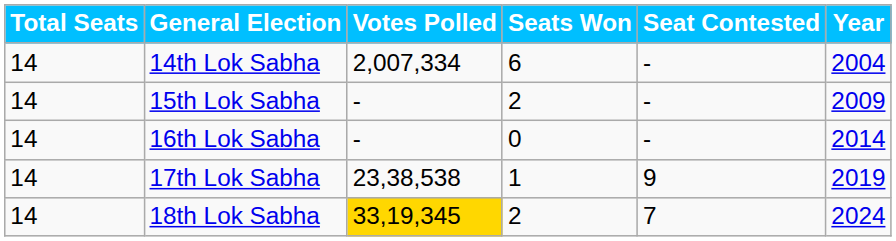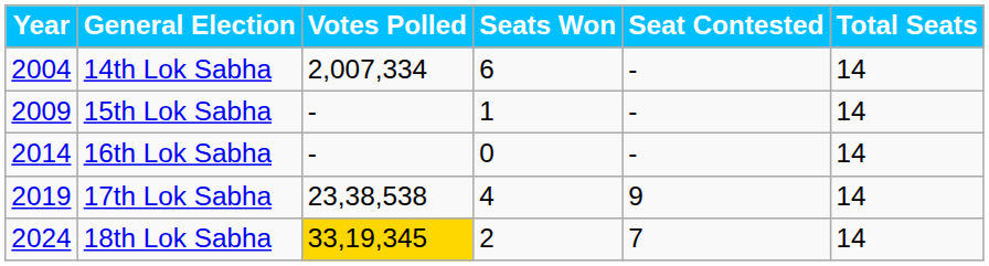 <table class="wikitable">
 <tr>
-<th style="background-color:#00BFFF; color:white">Total Seats</th>
+<th style="background-color:#00BFFF; color:white">Year</th>
 <th style="background-color:#00BFFF; color:white">General Election</th>
 <th style="background-color:#00BFFF; color:white">Votes Polled</th>
 <th style="background-color:#00BFFF; color:white">Seats Won</th>
 <th style="background-color:#00BFFF; color:white">Seat Contested</th>
-<th style="background-color:#00BFFF; color:white">Year</th>
+<th style="background-color:#00BFFF; color:white">Total Seats</th>
 </tr>
 <tr>
-<td>14</td>
+<td><a href='#'>2004</a></td>
 <td><a href='#'>14th Lok Sabha</a></td>
 <td>2,007,334</td>
 <td>6</td>
 <td>-</td>
-<td><a href='#'>2004</a></td>
+<td>14</td>
 </tr>
 <tr>
-<td>14</td>
+<td><a href='#'>2009</a></td>
 <td><a href='#'>15th Lok Sabha</a></td>
 <td>-</td>
-<td>2</td>
+<td>1</td>
 <td>-</td>
-<td><a href='#'>2009</a></td>
+<td>14</td>
 </tr>
 <tr>
-<td>14</td>
+<td><a href='#'>2014</a></td>
 <td><a href='#'>16th Lok Sabha</a></td>
 <td>-</td>
 <td>0</td>
 <td>-</td>
-<td><a href='#'>2014</a></td>
+<td>14</td>
 </tr>
 <tr>
-<td>14</td>
+<td><a href='#'>2019</a></td>
 <td><a href='#'>17th Lok Sabha</a></td>
 <td>23,38,538</td>
-<td>1</td>
+<td>4</td>
 <td>9</td>
-<td><a href='#'>2019</a></td>
+<td>14</td>
 </tr>
 <tr>
-<td>14</td>
+<td><a href='#'>2024</a></td>
 <td><a href='#'>18th Lok Sabha</a></td>
 <td style="background: gold;">33,19,345</td>
 <td>2</td>
 <td>7</td>
-<td><a href='#'>2024</a></td>
+<td>14</td>
 </tr>
 </table>
